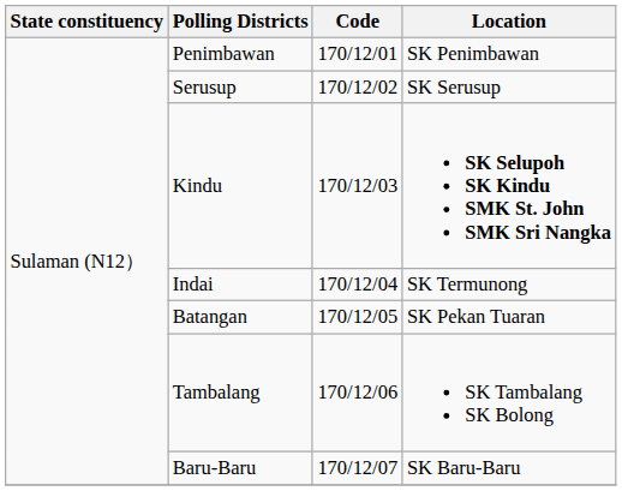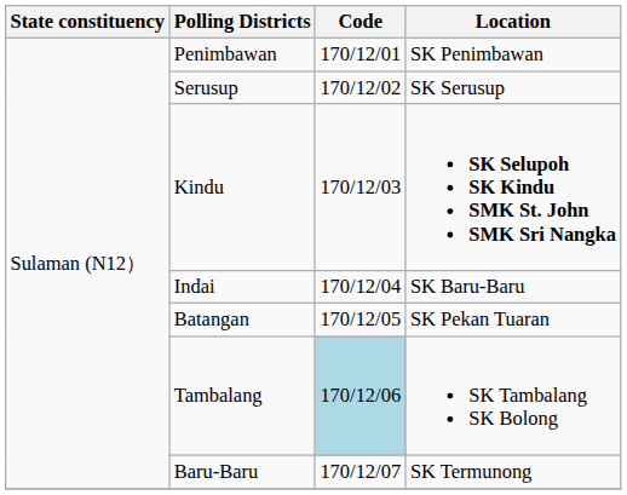 <table class="wikitable sortable mw-collapsible" style="white-space:nowrap;font-size:85%">
 <tr>
 <th>State constituency</th>
 <th>Polling Districts</th>
 <th>Code</th>
 <th>Location</th>
 </tr>
 <tr>
 <td rowspan="7">Sulaman (N12）</td>
 <td>Penimbawan</td>
 <td>170/12/01</td>
 <td>SK Penimbawan</td>
 </tr>
 <tr>
 <td>Serusup</td>
 <td>170/12/02</td>
 <td>SK Serusup</td>
 </tr>
 <tr>
 <td>Kindu</td>
 <td>170/12/03</td>
 <td><strong><br><ul><li>SK Selupoh</li><li>SK Kindu</li><li>SMK St. John</li><li>SMK Sri Nangka</li></ul></strong></td>
 </tr>
 <tr>
 <td>Indai</td>
 <td>170/12/04</td>
-<td>SK Termunong</td>
+<td>SK Baru-Baru</td>
 </tr>
 <tr>
 <td>Batangan</td>
 <td>170/12/05</td>
 <td>SK Pekan Tuaran</td>
 </tr>
 <tr>
 <td>Tambalang</td>
-<td>170/12/06</td>
+<td style="background: lightblue;">170/12/06</td>
 <td><br><ul><li>SK Tambalang</li><li>SK Bolong</li></ul></td>
 </tr>
 <tr>
 <td>Baru-Baru</td>
 <td>170/12/07</td>
-<td>SK Baru-Baru</td>
+<td>SK Termunong</td>
 </tr>
 <tr>
 </tr>
 </table>
